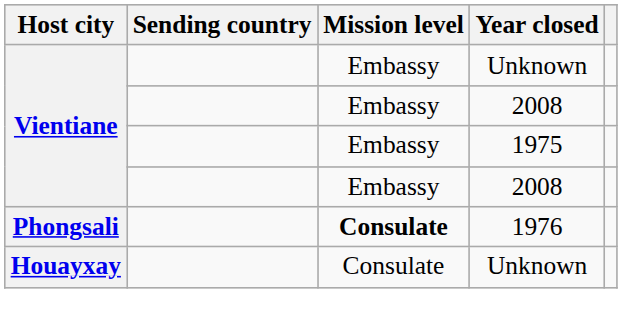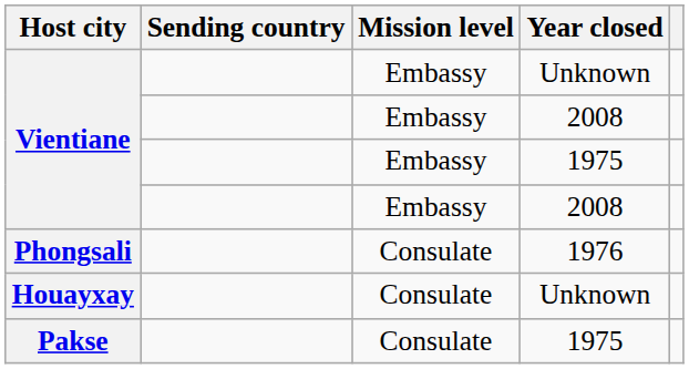 <table class="wikitable plainrowheaders">
 <tr>
 <th scope="col">Host city</th>
 <th scope="col">Sending country</th>
 <th scope="col">Mission level</th>
 <th scope="col">Year closed</th>
 <th scope="col"></th>
 </tr>
 <tr>
 <th rowspan="4"><a href='#'>Vientiane</a></th>
 <td></td>
 <td style="text-align:center;">Embassy</td>
 <td style="text-align:center;">Unknown</td>
 <td style="text-align:center;"></td>
 </tr>
 <tr>
 <td></td>
 <td style="text-align:center;">Embassy</td>
 <td style="text-align:center;">2008</td>
 <td style="text-align:center;"></td>
 </tr>
 <tr>
 <td></td>
 <td style="text-align:center;">Embassy</td>
 <td style="text-align:center;">1975</td>
 <td style="text-align:center;"></td>
 </tr>
 <tr>
 <td></td>
 <td style="text-align:center;">Embassy</td>
 <td style="text-align:center;">2008</td>
 <td style="text-align:center;"></td>
 </tr>
 <tr>
 <th><a href='#'>Phongsali</a></th>
 <td></td>
-<td style="text-align:center;"><strong>Consulate</strong></td>
+<td style="text-align:center;">Consulate</td>
 <td style="text-align:center;">1976</td>
 <td style="text-align:center;"></td>
 </tr>
 <tr>
 <th><a href='#'>Houayxay</a></th>
 <td></td>
 <td style="text-align:center;">Consulate</td>
 <td style="text-align:center;">Unknown</td>
 <td style="text-align:center;"></td>
 </tr>
+<tr>
+<th><a href='#'>Pakse</a></th>
+<td></td>
+<td style="text-align:center;">Consulate</td>
+<td style="text-align:center;">1975</td>
+<td style="text-align:center;"></td>
+</tr>
 </table>
